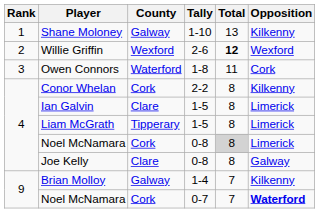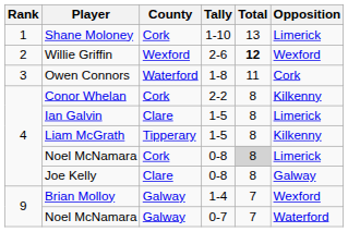 <table class="wikitable">
 <tr>
 <th>Rank</th>
 <th>Player</th>
 <th>County</th>
 <th>Tally</th>
 <th>Total</th>
 <th>Opposition</th>
 </tr>
 <tr>
 <td rowspan=1 align=center>1</td>
 <td><a href='#'>Shane Moloney</a></td>
-<td><a href='#'>Galway</a></td>
+<td><a href='#'>Cork</a></td>
 <td align=center>1-10</td>
 <td align=center>13</td>
-<td><a href='#'>Kilkenny</a></td>
+<td><a href='#'>Limerick</a></td>
 </tr>
 <tr>
 <td rowspan=1 align=center>2</td>
 <td>Willie Griffin</td>
 <td><a href='#'>Wexford</a></td>
 <td align=center>2-6</td>
 <td align=center><strong>12</strong></td>
 <td><a href='#'>Wexford</a></td>
 </tr>
 <tr>
 <td rowspan=1 align=center>3</td>
 <td>Owen Connors</td>
 <td><a href='#'>Waterford</a></td>
 <td align=center>1-8</td>
 <td align=center>11</td>
 <td><a href='#'>Cork</a></td>
 </tr>
 <tr>
 <td rowspan=5 align=center>4</td>
 <td><a href='#'>Conor Whelan</a></td>
 <td><a href='#'>Cork</a></td>
 <td align=center>2-2</td>
 <td align=center>8</td>
 <td><a href='#'>Kilkenny</a></td>
 </tr>
 <tr>
 <td><a href='#'>Ian Galvin</a></td>
 <td><a href='#'>Clare</a></td>
 <td align=center>1-5</td>
 <td align=center>8</td>
 <td><a href='#'>Limerick</a></td>
 </tr>
 <tr>
 <td><a href='#'>Liam McGrath</a></td>
 <td><a href='#'>Tipperary</a></td>
 <td align=center>1-5</td>
 <td align=center>8</td>
-<td><a href='#'>Limerick</a></td>
+<td><a href='#'>Kilkenny</a></td>
 </tr>
 <tr>
 <td>Noel McNamara</td>
 <td><a href='#'>Cork</a></td>
 <td align=center>0-8</td>
 <td align=center style="background: lightgrey;">8</td>
 <td><a href='#'>Limerick</a></td>
 </tr>
 <tr>
 <td>Joe Kelly</td>
 <td><a href='#'>Clare</a></td>
 <td align=center>0-8</td>
 <td align=center>8</td>
 <td><a href='#'>Galway</a></td>
 </tr>
 <tr>
 <td rowspan=2 align=center>9</td>
 <td><a href='#'>Brian Molloy</a></td>
 <td><a href='#'>Galway</a></td>
 <td align=center>1-4</td>
 <td align=center>7</td>
-<td><a href='#'>Kilkenny</a></td>
+<td><a href='#'>Wexford</a></td>
 </tr>
 <tr>
 <td>Noel McNamara</td>
-<td><a href='#'>Cork</a></td>
+<td><a href='#'>Galway</a></td>
 <td align=center>0-7</td>
 <td align=center>7</td>
-<td><strong><a href='#'>Waterford</a></strong></td>
+<td><a href='#'>Waterford</a></td>
 </tr>
 </table>
